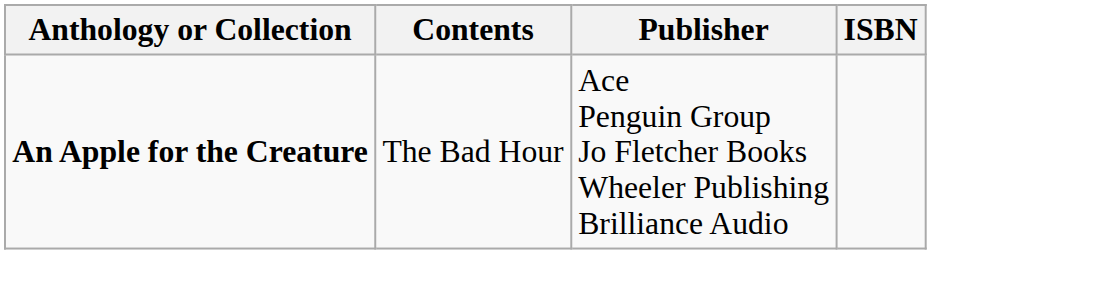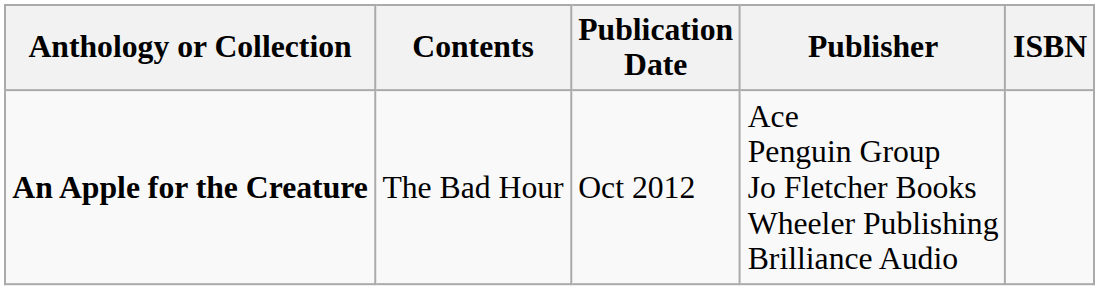 <table class="wikitable">
 <tr>
 <th>Anthology or Collection</th>
 <th>Contents</th>
+<th>Publication<br>Date</th>
 <th>Publisher</th>
 <th>ISBN</th>
 </tr>
 <tr>
 <td><strong>An Apple for the Creature</strong></td>
 <td>The Bad Hour</td>
+<td>Oct 2012</td>
 <td>Ace<br>Penguin Group<br>Jo Fletcher Books<br>Wheeler Publishing<br>Brilliance Audio</td>
 <td></td>
 </tr>
 </table>
